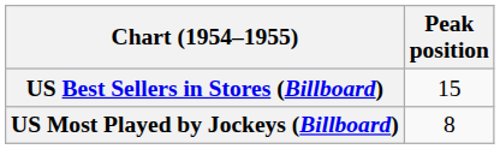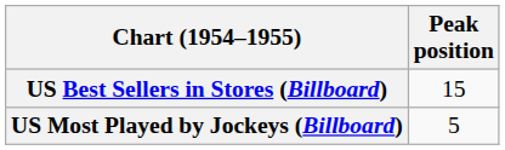 <table class="wikitable sortable plainrowheaders" style="text-align:center">
 <tr>
 <th scope="col">Chart (1954–1955)</th>
 <th scope="col">Peak<br>position</th>
 </tr>
 <tr>
 <th scope="row">US <a href='#'>Best Sellers in Stores</a> (<em><a href='#'>Billboard</a></em>)</th>
 <td>15</td>
 </tr>
 <tr>
 <th scope="row">US Most Played by Jockeys (<em><a href='#'>Billboard</a></em>)</th>
-<td>8</td>
+<td>5</td>
 </tr>
 </table>
